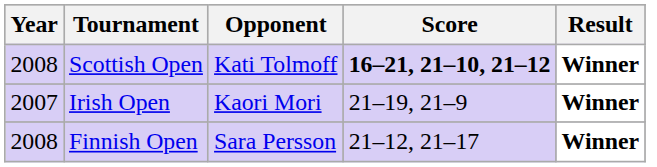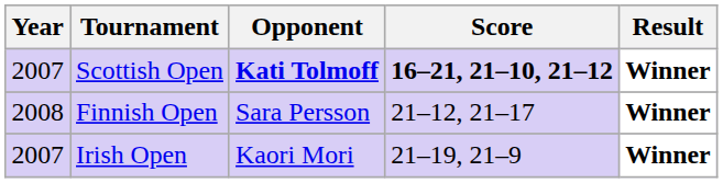 <table class="sortable wikitable" style="font-size:90%;">
 <tr>
 <th>Year</th>
 <th>Tournament</th>
 <th>Opponent</th>
 <th>Score</th>
 <th>Result</th>
 </tr>
 <tr style="background:#D8CEF6">
+<td align="center">2007</td>
+<td align="left"><a href='#'>Scottish Open</a></td>
+<td align="left"><strong> <a href='#'>Kati Tolmoff</a></strong></td>
+<td align="left"><strong>16–21, 21–10, 21–12</strong></td>
+<td style="text-align:left; background:white"> <strong>Winner</strong></td>
+</tr>
+<tr style="background:#D8CEF6">
 <td align="center">2008</td>
-<td align="left"><a href='#'>Scottish Open</a></td>
-<td align="left"> <a href='#'>Kati Tolmoff</a></td>
-<td align="left"><strong>16–21, 21–10, 21–12</strong></td>
+<td align="left"><a href='#'>Finnish Open</a></td>
+<td align="left"> <a href='#'>Sara Persson</a></td>
+<td align="left">21–12, 21–17</td>
 <td style="text-align:left; background:white"> <strong>Winner</strong></td>
 </tr>
 <tr style="background:#D8CEF6">
 <td align="center">2007</td>
 <td align="left"><a href='#'>Irish Open</a></td>
 <td align="left"> <a href='#'>Kaori Mori</a></td>
 <td align="left">21–19, 21–9</td>
 <td style="text-align:left; background:white"> <strong>Winner</strong></td>
 </tr>
-<tr style="background:#D8CEF6">
-<td align="center">2008</td>
-<td align="left"><a href='#'>Finnish Open</a></td>
-<td align="left"> <a href='#'>Sara Persson</a></td>
-<td align="left">21–12, 21–17</td>
-<td style="text-align:left; background:white"> <strong>Winner</strong></td>
-</tr>
 </table>
